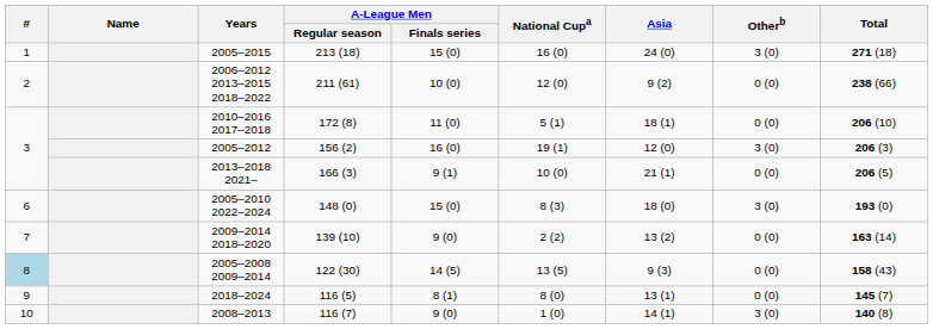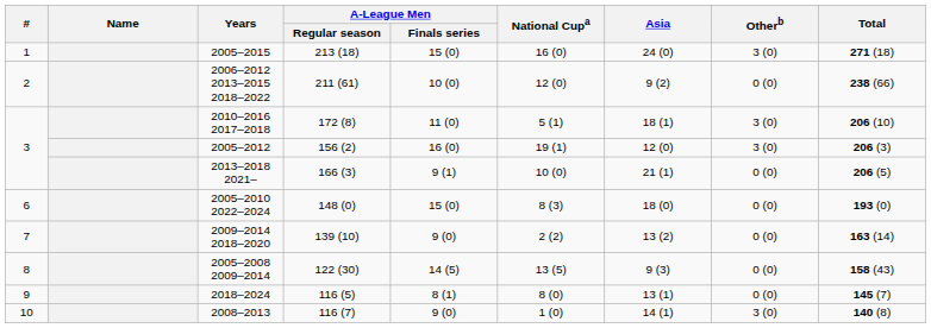 <table class="sortable wikitable plainrowheaders"  style="text-align: center;">
 <tr>
 <th rowspan="2" scope="col" style="width:4%;">#</th>
 <th rowspan="2" scope="col" style="width:14%;">Name</th>
 <th rowspan="2" scope="col" style="width:8%;">Years</th>
 <th colspan="2" scope="col" style="width:10%;"><a href='#'>A-League Men</a></th>
 <th rowspan="2" scope="col" style="width:10%;">National Cup<sup>a</sup></th>
 <th rowspan="2" scope="col" style="width:10%;"><a href='#'>Asia</a></th>
 <th rowspan="2" scope="col" style="width:10%;">Other<sup>b</sup></th>
 <th rowspan="2" scope="col" style="width:10%;">Total</th>
 </tr>
 <tr>
 <th scope="col" style="width:10%;">Regular season</th>
 <th scope="col" style="width:10%;">Finals series</th>
 </tr>
 <tr>
 <td>1</td>
 <th scope="row"> </th>
 <td>2005–2015</td>
 <td>213 (18)</td>
 <td>15 (0)</td>
 <td>16 (0)</td>
 <td>24 (0)</td>
 <td>3 (0)</td>
 <td><strong>271</strong> (18)</td>
 </tr>
 <tr>
 <td>2</td>
 <th scope="row"> </th>
 <td>2006–2012<br>2013–2015<br>2018–2022</td>
 <td>211 (61)</td>
 <td>10 (0)</td>
 <td>12 (0)</td>
 <td>9 (2)</td>
 <td>0 (0)</td>
 <td><strong>238</strong> (66)</td>
 </tr>
 <tr>
 <td rowspan="3">3</td>
 <th scope="row"> </th>
 <td>2010–2016<br>2017–2018</td>
 <td>172 (8)</td>
 <td>11 (0)</td>
 <td>5 (1)</td>
 <td>18 (1)</td>
-<td>0 (0)</td>
+<td>3 (0)</td>
 <td><strong>206</strong> (10)</td>
 </tr>
 <tr>
 <th scope="row"> </th>
 <td>2005–2012</td>
 <td>156 (2)</td>
 <td>16 (0)</td>
 <td>19 (1)</td>
 <td>12 (0)</td>
 <td>3 (0)</td>
 <td><strong>206</strong> (3)</td>
 </tr>
 <tr>
 <th scope="row"> <strong></strong></th>
 <td>2013–2018<br>2021–</td>
 <td>166 (3)</td>
 <td>9 (1)</td>
 <td>10 (0)</td>
 <td>21 (1)</td>
 <td>0 (0)</td>
 <td><strong>206</strong> (5)</td>
 </tr>
 <tr>
 <td>6</td>
 <th scope="row"> </th>
 <td>2005–2010<br>2022–2024</td>
 <td>148 (0)</td>
 <td>15 (0)</td>
 <td>8 (3)</td>
 <td>18 (0)</td>
-<td>3 (0)</td>
+<td>0 (0)</td>
 <td><strong>193</strong> (0)</td>
 </tr>
 <tr>
 <td>7</td>
 <th scope="row"> </th>
 <td>2009–2014<br>2018–2020</td>
 <td>139 (10)</td>
 <td>9 (0)</td>
 <td>2 (2)</td>
 <td>13 (2)</td>
 <td>0 (0)</td>
 <td><strong>163</strong> (14)</td>
 </tr>
 <tr>
-<td style="background: lightblue;">8</td>
+<td>8</td>
 <th scope="row"> </th>
 <td>2005–2008<br>2009–2014</td>
 <td>122 (30)</td>
 <td>14 (5)</td>
 <td>13 (5)</td>
 <td>9 (3)</td>
 <td>0 (0)</td>
 <td><strong>158</strong> (43)</td>
 </tr>
 <tr>
 <td>9</td>
 <th scope="row"> </th>
 <td>2018–2024</td>
 <td>116 (5)</td>
 <td>8 (1)</td>
 <td>8 (0)</td>
 <td>13 (1)</td>
 <td>0 (0)</td>
 <td><strong>145</strong> (7)</td>
 </tr>
 <tr>
 <td>10</td>
 <th scope="row"> </th>
 <td>2008–2013</td>
 <td>116 (7)</td>
 <td>9 (0)</td>
 <td>1 (0)</td>
 <td>14 (1)</td>
 <td>3 (0)</td>
 <td><strong>140</strong> (8)</td>
 </tr>
 </table>
